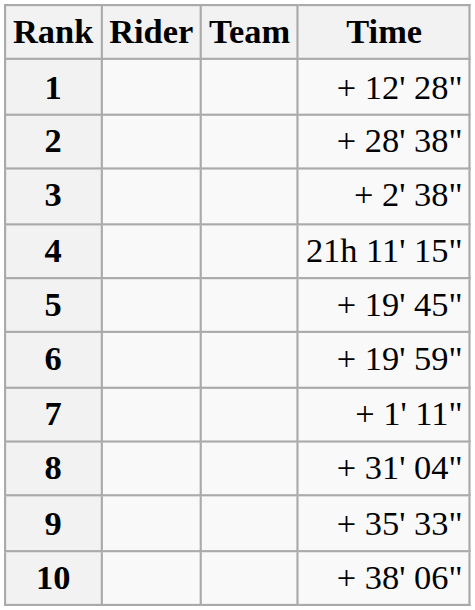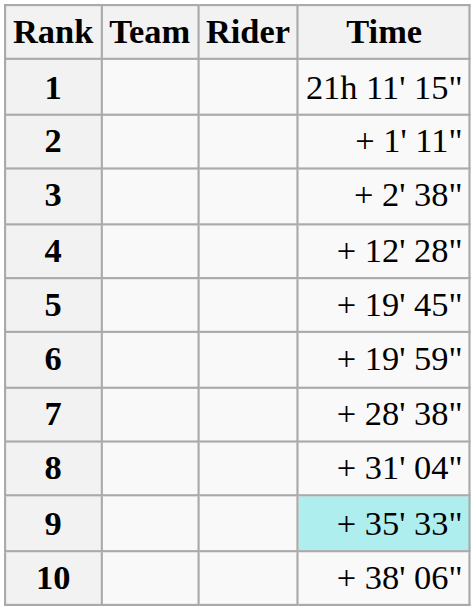 <table class="wikitable">
 <tr>
 <th scope="col">Rank</th>
+<th scope="col">Team</th>
 <th scope="col">Rider</th>
-<th scope="col">Team</th>
 <th scope="col">Time</th>
 </tr>
 <tr>
 <th scope="row">1</th>
+<td></td>
 <td> </td>
-<td></td>
-<td style="text-align:right;">+ 12' 28"</td>
+<td style="text-align:right;">21h 11' 15"</td>
 </tr>
 <tr>
 <th scope="row">2</th>
 <td></td>
 <td></td>
-<td style="text-align:right;">+ 28' 38"</td>
+<td style="text-align:right;">+ 1' 11"</td>
 </tr>
 <tr>
 <th scope="row">3</th>
 <td></td>
 <td></td>
 <td style="text-align:right;">+ 2' 38"</td>
 </tr>
 <tr>
 <th scope="row">4</th>
 <td></td>
 <td></td>
-<td style="text-align:right;">21h 11' 15"</td>
+<td style="text-align:right;">+ 12' 28"</td>
 </tr>
 <tr>
 <th scope="row">5</th>
 <td></td>
 <td></td>
 <td style="text-align:right;">+ 19' 45"</td>
 </tr>
 <tr>
 <th scope="row">6</th>
 <td></td>
 <td></td>
 <td style="text-align:right;">+ 19' 59"</td>
 </tr>
 <tr>
 <th scope="row">7</th>
 <td></td>
 <td></td>
-<td style="text-align:right;">+ 1' 11"</td>
+<td style="text-align:right;">+ 28' 38"</td>
 </tr>
 <tr>
 <th scope="row">8</th>
 <td></td>
 <td></td>
 <td style="text-align:right;">+ 31' 04"</td>
 </tr>
 <tr>
 <th scope="row">9</th>
 <td></td>
 <td></td>
-<td style="text-align:right;">+ 35' 33"</td>
+<td style="background: paleturquoise; text-align:right;">+ 35' 33"</td>
 </tr>
 <tr>
 <th scope="row">10</th>
 <td></td>
 <td></td>
 <td style="text-align:right;">+ 38' 06"</td>
 </tr>
 </table>
